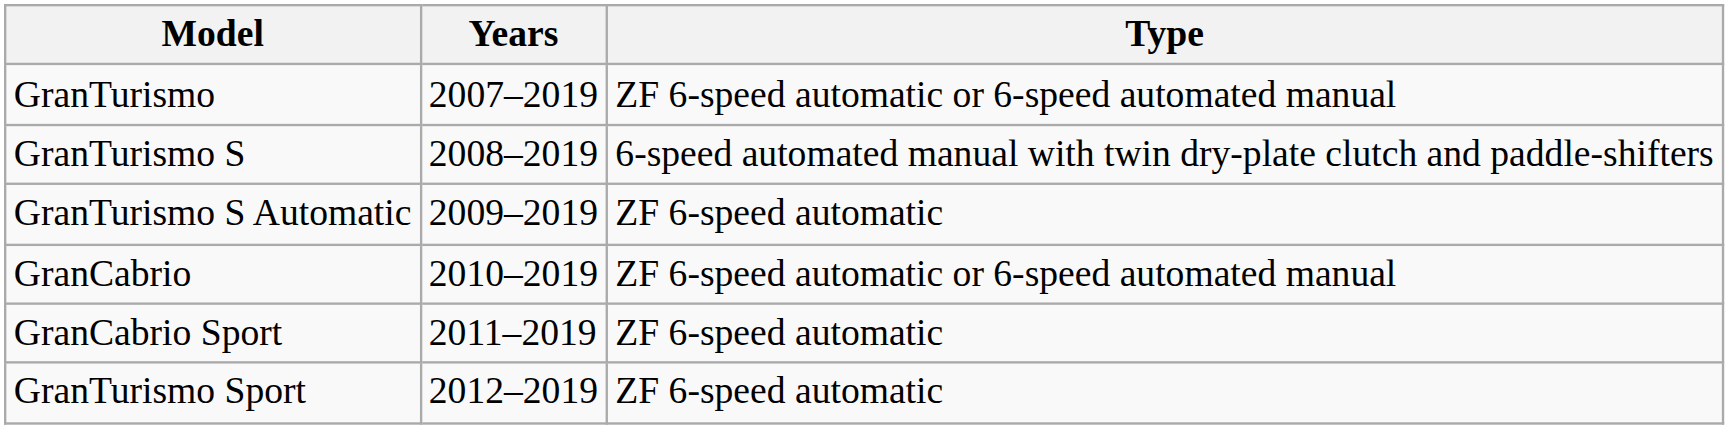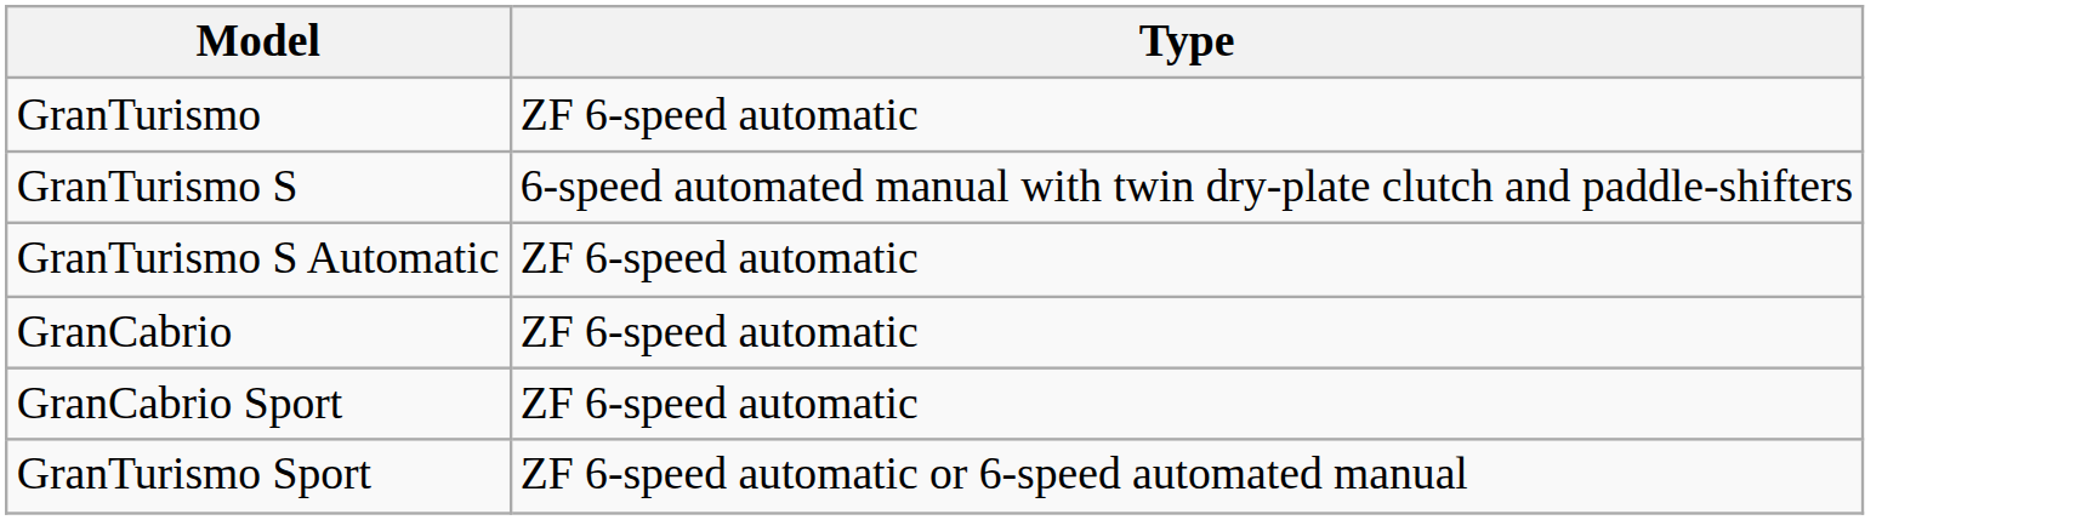 <table class="wikitable">
 <tr>
 <th>Model</th>
-<th>Years</th>
 <th>Type</th>
 </tr>
 <tr>
 <td>GranTurismo</td>
-<td>2007–2019</td>
-<td>ZF 6-speed automatic or 6-speed automated manual</td>
+<td>ZF 6-speed automatic</td>
 </tr>
 <tr>
 <td>GranTurismo S</td>
-<td>2008–2019</td>
 <td>6-speed automated manual with twin dry-plate clutch and paddle-shifters</td>
 </tr>
 <tr>
 <td>GranTurismo S Automatic</td>
-<td>2009–2019</td>
 <td>ZF 6-speed automatic</td>
 </tr>
 <tr>
 <td>GranCabrio</td>
-<td>2010–2019</td>
-<td>ZF 6-speed automatic or 6-speed automated manual</td>
+<td>ZF 6-speed automatic</td>
 </tr>
 <tr>
 <td>GranCabrio Sport</td>
-<td>2011–2019</td>
 <td>ZF 6-speed automatic</td>
 </tr>
 <tr>
 <td>GranTurismo Sport</td>
-<td>2012–2019</td>
-<td>ZF 6-speed automatic</td>
+<td>ZF 6-speed automatic or 6-speed automated manual</td>
 </tr>
 </table>
